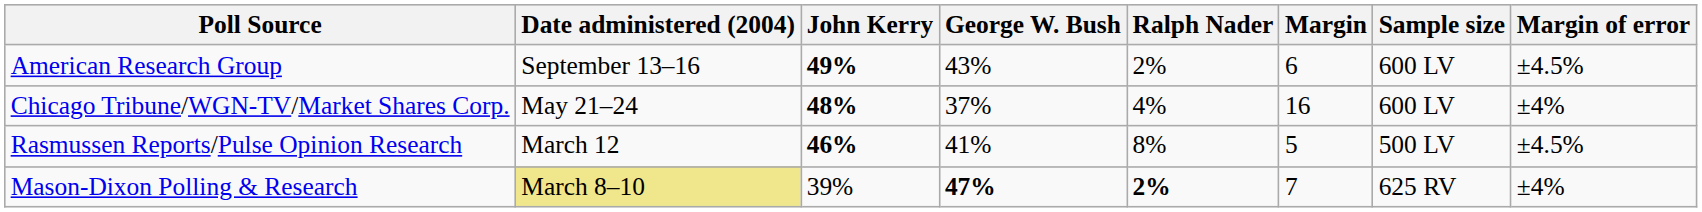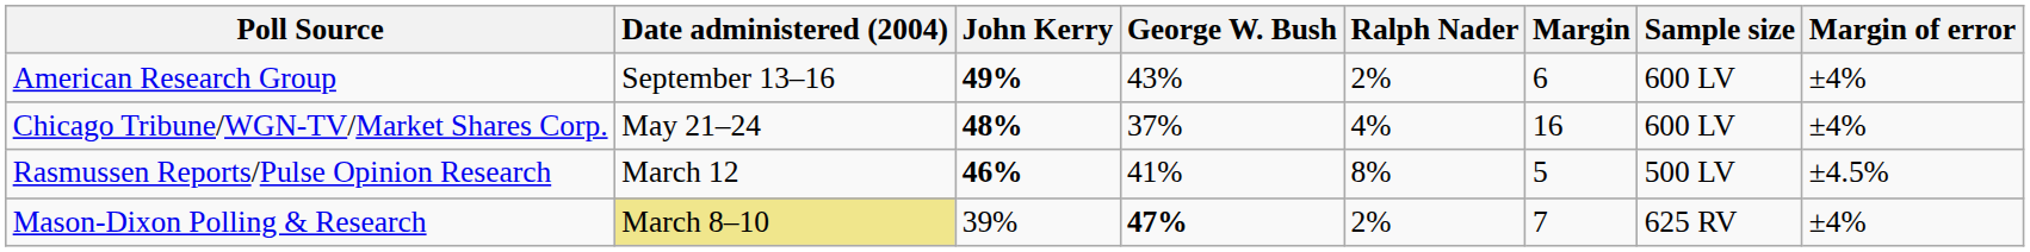 <table class="wikitable">
 <tr>
 <th>Poll Source</th>
 <th>Date administered (2004)</th>
 <th>John Kerry</th>
 <th>George W. Bush</th>
 <th>Ralph Nader</th>
 <th>Margin</th>
 <th>Sample size</th>
 <th>Margin of error</th>
 </tr>
 <tr>
 <td><a href='#'>American Research Group</a></td>
 <td>September 13–16</td>
 <td><strong>49%</strong></td>
 <td>43%</td>
 <td>2%</td>
 <td>6</td>
 <td>600 LV</td>
-<td>±4.5%</td>
+<td>±4%</td>
 </tr>
 <tr>
 <td><a href='#'>Chicago Tribune</a>/<a href='#'>WGN-TV</a>/<a href='#'>Market Shares Corp.</a></td>
 <td>May 21–24</td>
 <td><strong>48%</strong></td>
 <td>37%</td>
 <td>4%</td>
 <td>16</td>
 <td>600 LV</td>
 <td>±4%</td>
 </tr>
 <tr>
 <td><a href='#'>Rasmussen Reports</a>/<a href='#'>Pulse Opinion Research</a></td>
 <td>March 12</td>
 <td><strong>46%</strong></td>
 <td>41%</td>
 <td>8%</td>
 <td>5</td>
 <td>500 LV</td>
 <td>±4.5%</td>
 </tr>
 <tr>
 <td><a href='#'>Mason-Dixon Polling & Research</a></td>
 <td style="background: khaki;">March 8–10</td>
 <td>39%</td>
 <td><strong>47%</strong></td>
-<td><strong>2%</strong></td>
+<td>2%</td>
 <td>7</td>
 <td>625 RV</td>
 <td>±4%</td>
 </tr>
 </table>
